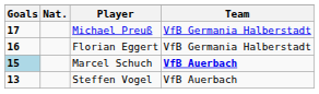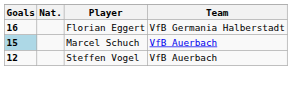 <table class="wikitable">
 <tr align="center" bgcolor="#dfdfdf">
 </tr>
 <tr>
 <th>Goals</th>
 <th>Nat.</th>
 <th>Player</th>
 <th>Team</th>
-</tr>
-<tr>
-<td><strong>17</strong></td>
-<td></td>
-<td><a href='#'>Michael Preuß</a></td>
-<td><a href='#'>VfB Germania Halberstadt</a></td>
 </tr>
 <tr>
 <td><strong>16</strong></td>
 <td></td>
 <td>Florian Eggert</td>
 <td>VfB Germania Halberstadt</td>
 </tr>
 <tr>
 <td style="background: lightblue;"><strong>15</strong></td>
 <td></td>
 <td>Marcel Schuch</td>
-<td><strong><a href='#'>VfB Auerbach</a></strong></td>
+<td><a href='#'>VfB Auerbach</a></td>
 </tr>
 <tr>
-<td><strong>13</strong></td>
+<td><strong>12</strong></td>
 <td></td>
 <td>Steffen Vogel</td>
 <td>VfB Auerbach</td>
 </tr>
 </table>
